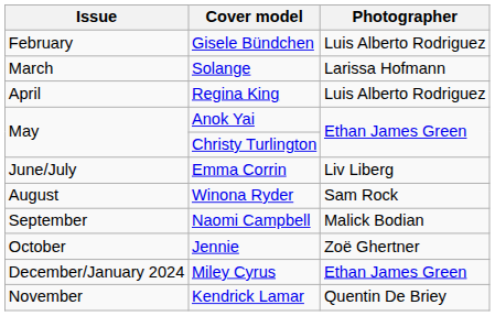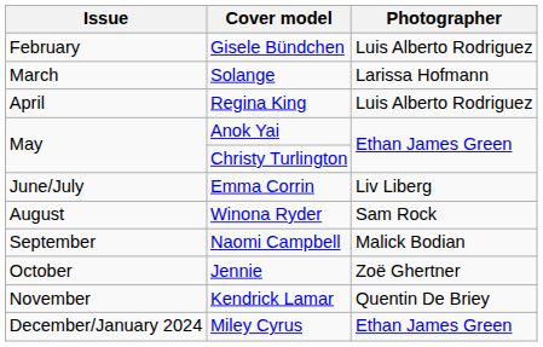 <table class="sortable wikitable">
 <tr>
 <th>Issue</th>
 <th>Cover model</th>
 <th>Photographer</th>
 </tr>
 <tr>
 <td>February</td>
 <td><a href='#'>Gisele Bündchen</a></td>
 <td>Luis Alberto Rodriguez</td>
 </tr>
 <tr>
 <td>March</td>
 <td><a href='#'>Solange</a></td>
 <td>Larissa Hofmann</td>
 </tr>
 <tr>
 <td>April</td>
 <td><a href='#'>Regina King</a></td>
 <td>Luis Alberto Rodriguez</td>
 </tr>
 <tr>
 <td rowspan="2">May</td>
 <td><a href='#'>Anok Yai</a></td>
 <td rowspan="2"><a href='#'>Ethan James Green</a></td>
 </tr>
 <tr>
 <td><a href='#'>Christy Turlington</a></td>
 </tr>
 <tr>
 <td>June/July</td>
 <td><a href='#'>Emma Corrin</a></td>
 <td>Liv Liberg</td>
 </tr>
 <tr>
 <td>August</td>
 <td><a href='#'>Winona Ryder</a></td>
 <td>Sam Rock</td>
 </tr>
 <tr>
 <td>September</td>
 <td><a href='#'>Naomi Campbell</a></td>
 <td>Malick Bodian</td>
 </tr>
 <tr>
 <td>October</td>
 <td><a href='#'>Jennie</a></td>
 <td>Zoë Ghertner</td>
 </tr>
 <tr>
+<td>November</td>
+<td><a href='#'>Kendrick Lamar</a></td>
+<td>Quentin De Briey</td>
+</tr>
+<tr>
 <td>December/January 2024</td>
 <td><a href='#'>Miley Cyrus</a></td>
 <td><a href='#'>Ethan James Green</a></td>
 </tr>
-<tr>
-<td>November</td>
-<td><a href='#'>Kendrick Lamar</a></td>
-<td>Quentin De Briey</td>
-</tr>
 </table>
